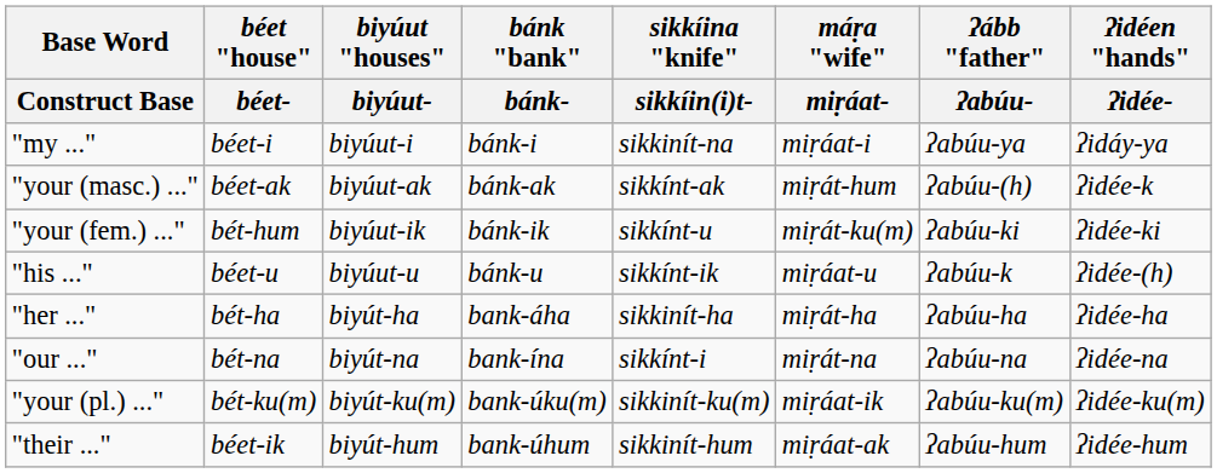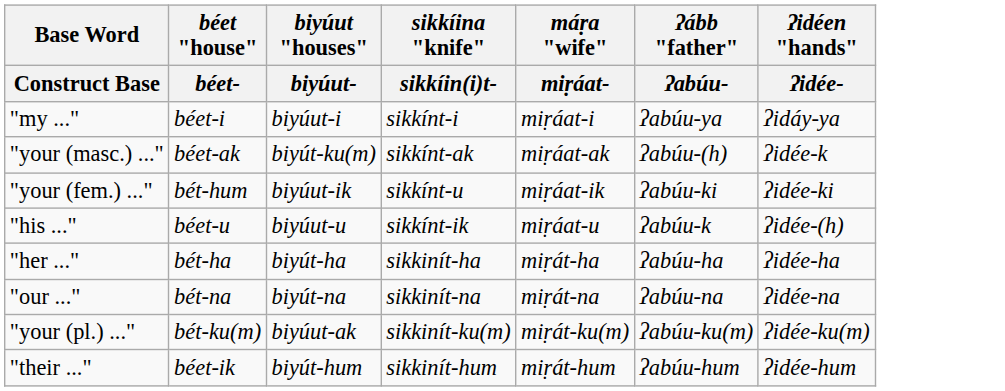 <table class="wikitable" style="float: left;">
 <tr>
 <th>Base Word</th>
 <th><em>béet</em><br>"house"</th>
 <th><em>biyúut</em><br>"houses"</th>
-<th><em>bánk</em><br>"bank"</th>
 <th><em>sikkíina</em><br>"knife"</th>
 <th><em>máṛa</em><br>"wife"</th>
 <th><em>ʔább</em><br>"father"</th>
 <th><em>ʔidéen</em><br>"hands"</th>
 </tr>
 <tr>
 <th>Construct Base</th>
 <th><em>béet-</em></th>
 <th><em>biyúut-</em></th>
-<th><em>bánk-</em></th>
 <th><em>sikkíin(i)t-</em></th>
 <th><em>miṛáat-</em></th>
 <th><em>ʔabúu-</em></th>
 <th><em>ʔidée-</em></th>
 </tr>
 <tr>
 <td>"my ..."</td>
 <td><em>béet-i</em></td>
 <td><em>biyúut-i</em></td>
-<td><em>bánk-i</em></td>
-<td><em>sikkinít-na</em></td>
+<td><em>sikkínt-i</em></td>
 <td><em>miṛáat-i</em></td>
 <td><em>ʔabúu-ya</em></td>
 <td><em>ʔidáy-ya</em></td>
 </tr>
 <tr>
 <td>"your (masc.) ..."</td>
 <td><em>béet-ak</em></td>
-<td><em>biyúut-ak</em></td>
-<td><em>bánk-ak</em></td>
+<td><em>biyút-ku(m)</em></td>
 <td><em>sikkínt-ak</em></td>
-<td><em>miṛát-hum</em></td>
+<td><em>miṛáat-ak</em></td>
 <td><em>ʔabúu-(h)</em></td>
 <td><em>ʔidée-k</em></td>
 </tr>
 <tr>
 <td>"your (fem.) ..."</td>
 <td><em>bét-hum</em></td>
 <td><em>biyúut-ik</em></td>
-<td><em>bánk-ik</em></td>
 <td><em>sikkínt-u</em></td>
-<td><em>miṛát-ku(m)</em></td>
+<td><em>miṛáat-ik</em></td>
 <td><em>ʔabúu-ki</em></td>
 <td><em>ʔidée-ki</em></td>
 </tr>
 <tr>
 <td>"his ..."</td>
 <td><em>béet-u</em></td>
 <td><em>biyúut-u</em></td>
-<td><em>bánk-u</em></td>
 <td><em>sikkínt-ik</em></td>
 <td><em>miṛáat-u</em></td>
 <td><em>ʔabúu-k</em></td>
 <td><em>ʔidée-(h)</em></td>
 </tr>
 <tr>
 <td>"her ..."</td>
 <td><em>bét-ha</em></td>
 <td><em>biyút-ha</em></td>
-<td><em>bank-áha</em></td>
 <td><em>sikkinít-ha</em></td>
 <td><em>miṛát-ha</em></td>
 <td><em>ʔabúu-ha</em></td>
 <td><em>ʔidée-ha</em></td>
 </tr>
 <tr>
 <td>"our ..."</td>
 <td><em>bét-na</em></td>
 <td><em>biyút-na</em></td>
-<td><em>bank-ína</em></td>
-<td><em>sikkínt-i</em></td>
+<td><em>sikkinít-na</em></td>
 <td><em>miṛát-na</em></td>
 <td><em>ʔabúu-na</em></td>
 <td><em>ʔidée-na</em></td>
 </tr>
 <tr>
 <td>"your (pl.) ..."</td>
 <td><em>bét-ku(m)</em></td>
-<td><em>biyút-ku(m)</em></td>
-<td><em>bank-úku(m)</em></td>
+<td><em>biyúut-ak</em></td>
 <td><em>sikkinít-ku(m)</em></td>
-<td><em>miṛáat-ik</em></td>
+<td><em>miṛát-ku(m)</em></td>
 <td><em>ʔabúu-ku(m)</em></td>
 <td><em>ʔidée-ku(m)</em></td>
 </tr>
 <tr>
 <td>"their ..."</td>
 <td><em>béet-ik</em></td>
 <td><em>biyút-hum</em></td>
-<td><em>bank-úhum</em></td>
 <td><em>sikkinít-hum</em></td>
-<td><em>miṛáat-ak</em></td>
+<td><em>miṛát-hum</em></td>
 <td><em>ʔabúu-hum</em></td>
 <td><em>ʔidée-hum</em></td>
 </tr>
 </table>
